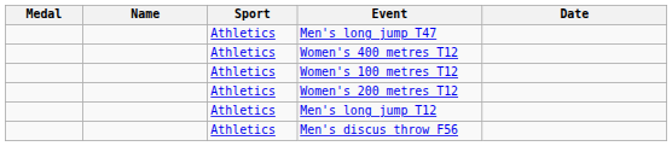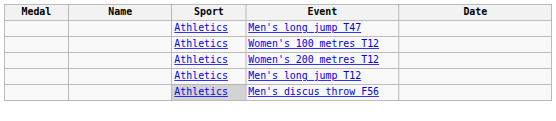 <table class="wikitable sortable" style="font-size:95%">
 <tr>
 <th style="width:6em">Medal</th>
 <th style="width:10em">Name</th>
 <th style="width:7em">Sport</th>
 <th style="width:15em">Event</th>
 <th style="width:15em">Date</th>
 </tr>
 <tr>
 <td></td>
 <td></td>
 <td><a href='#'>Athletics</a></td>
 <td><a href='#'>Men's long jump T47</a></td>
-<td></td>
-</tr>
-<tr>
-<td></td>
-<td></td>
-<td><a href='#'>Athletics</a></td>
-<td><a href='#'>Women's 400 metres T12</a></td>
 <td></td>
 </tr>
 <tr>
 <td></td>
 <td></td>
 <td><a href='#'>Athletics</a></td>
 <td><a href='#'>Women's 100 metres T12</a></td>
 <td></td>
 </tr>
 <tr>
 <td></td>
 <td></td>
 <td><a href='#'>Athletics</a></td>
 <td><a href='#'>Women's 200 metres T12</a></td>
 <td></td>
 </tr>
 <tr>
 <td></td>
 <td></td>
 <td><a href='#'>Athletics</a></td>
 <td><a href='#'>Men's long jump T12</a></td>
 <td></td>
 </tr>
 <tr>
 <td></td>
 <td></td>
-<td><a href='#'>Athletics</a></td>
+<td style="background: lightgrey;"><a href='#'>Athletics</a></td>
 <td><a href='#'>Men's discus throw F56</a></td>
 <td></td>
 </tr>
 </table>
